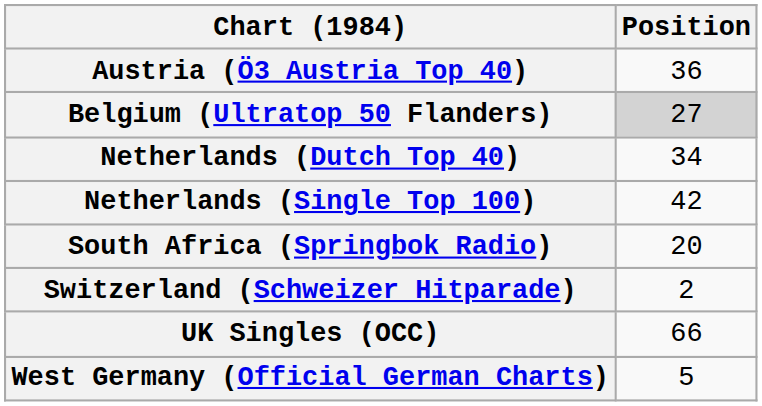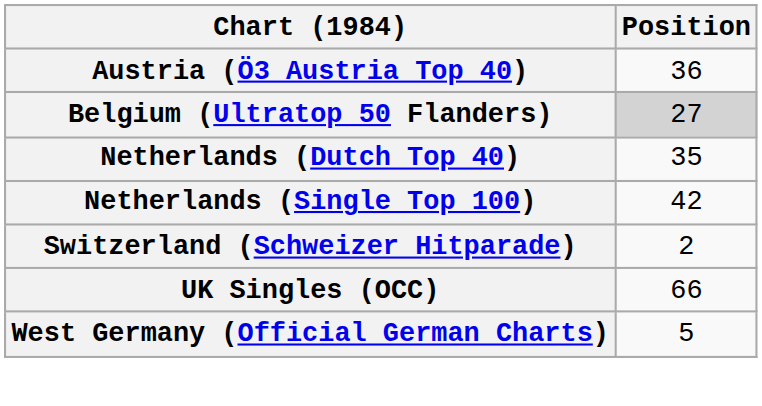 <table class="wikitable sortable plainrowheaders" style="text-align:center">
 <tr>
 <th scope="col">Chart (1984)</th>
 <th scope="col">Position</th>
 </tr>
 <tr>
 <th scope="row">Austria (<a href='#'>Ö3 Austria Top 40</a>)</th>
 <td>36</td>
 </tr>
 <tr>
 <th scope="row">Belgium (<a href='#'>Ultratop 50</a> Flanders)</th>
 <td style="background: lightgrey;">27</td>
 </tr>
 <tr>
 <th scope="row">Netherlands (<a href='#'>Dutch Top 40</a>)</th>
-<td>34</td>
+<td>35</td>
 </tr>
 <tr>
 <th scope="row">Netherlands (<a href='#'>Single Top 100</a>)</th>
 <td>42</td>
-</tr>
-<tr>
-<th scope="row">South Africa (<a href='#'>Springbok Radio</a>)</th>
-<td>20</td>
 </tr>
 <tr>
 <th scope="row">Switzerland (<a href='#'>Schweizer Hitparade</a>)</th>
 <td>2</td>
 </tr>
 <tr>
 <th scope="row">UK Singles (OCC)</th>
 <td>66</td>
 </tr>
 <tr>
 <th scope="row">West Germany (<a href='#'>Official German Charts</a>)</th>
 <td>5</td>
 </tr>
 </table>
